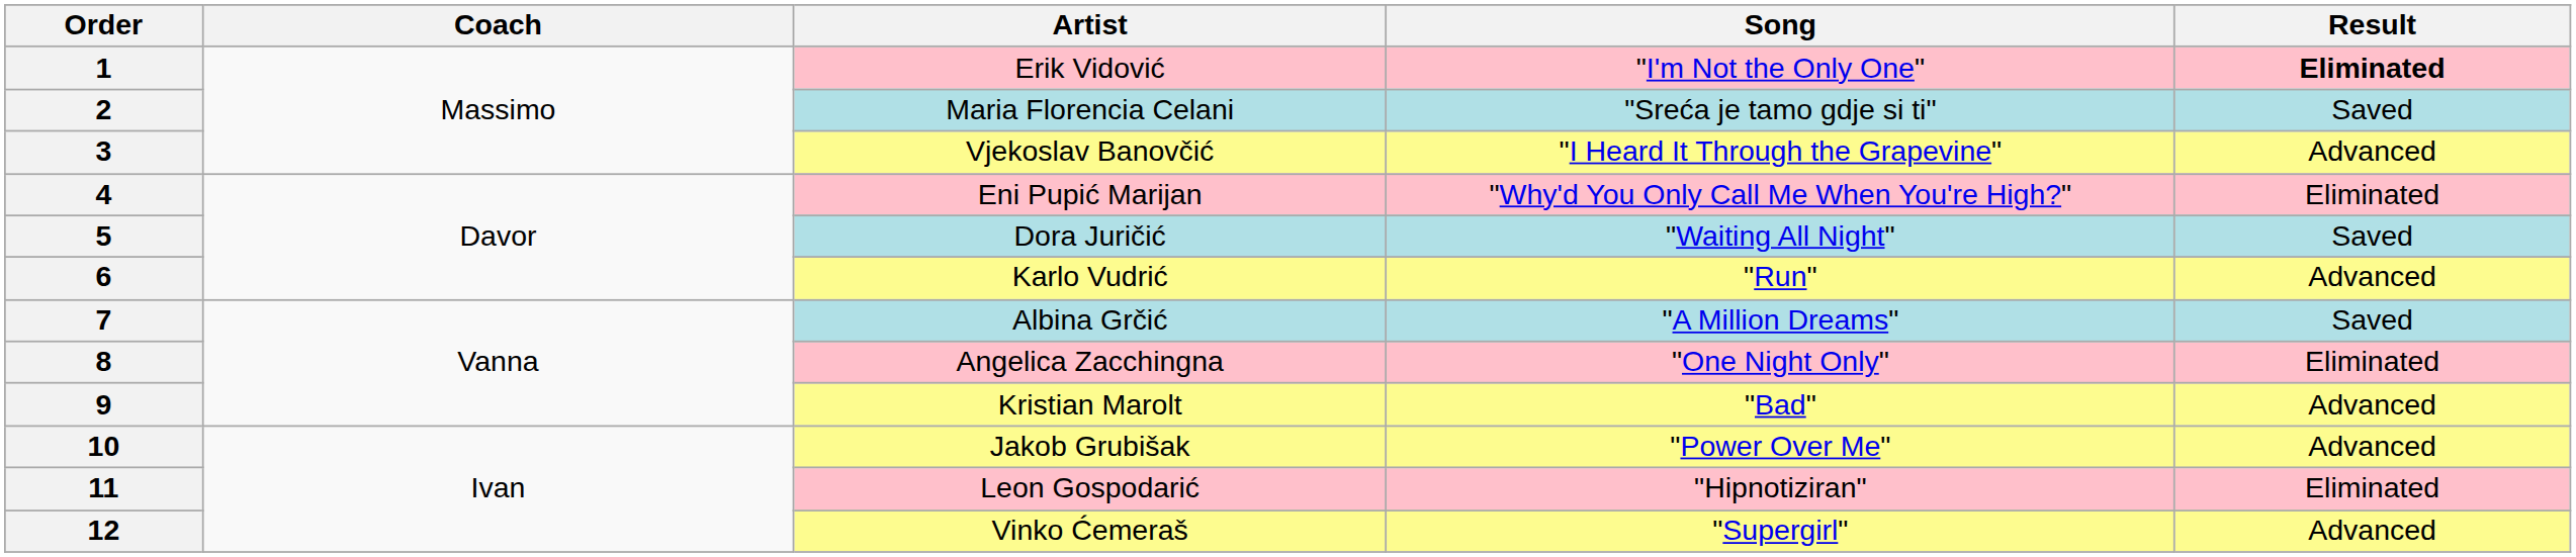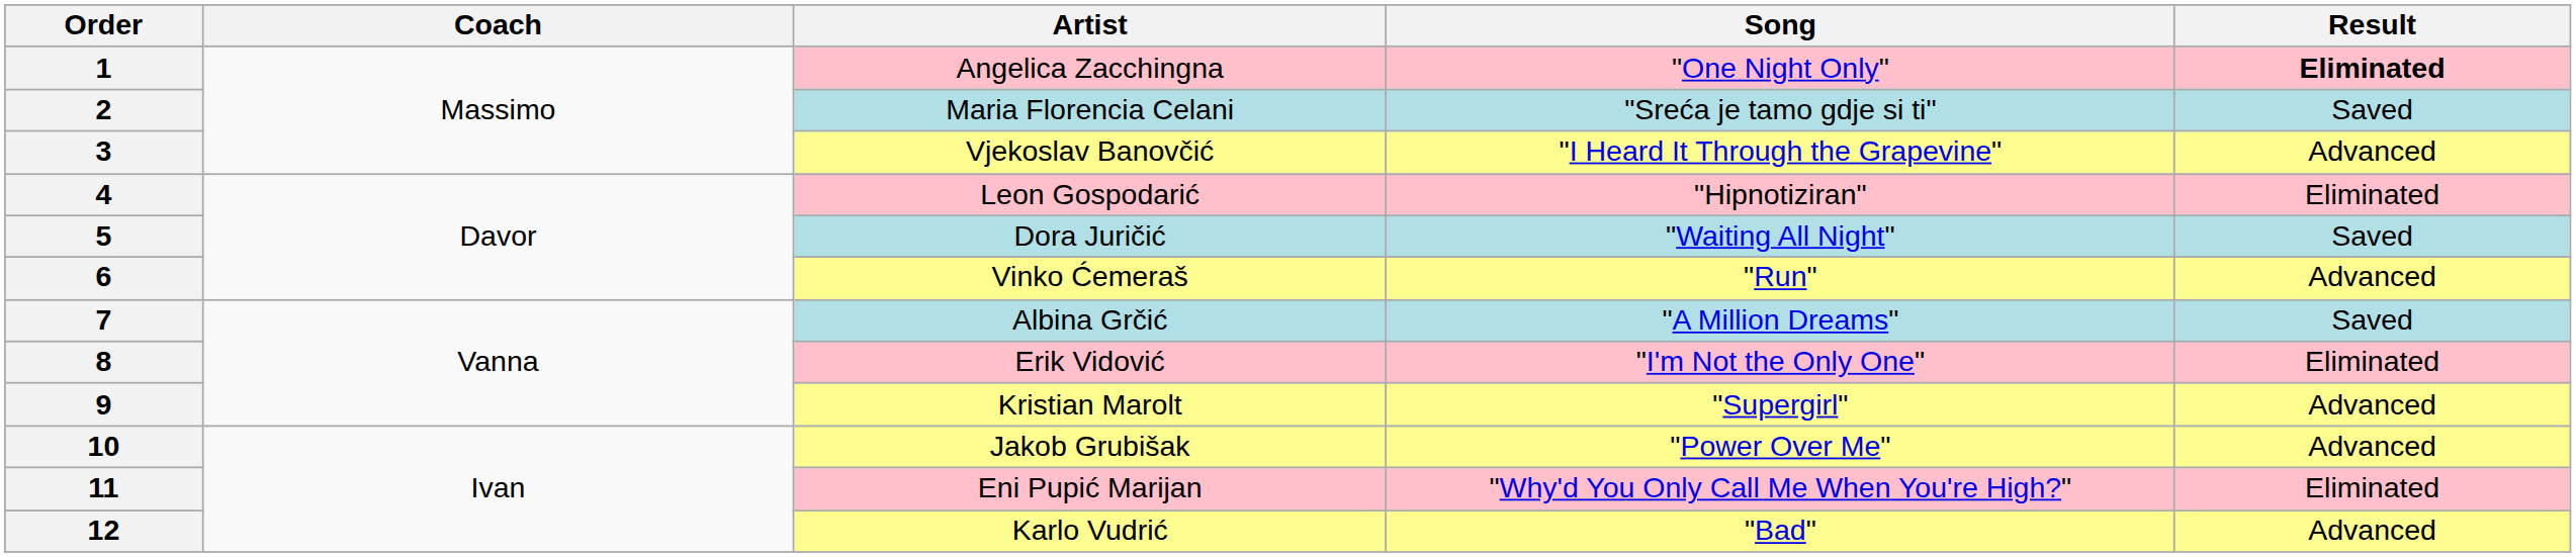 <table class="wikitable" style="text-align:center; line-height:16px; width:90%;">
 <tr>
 <th scope="col" width="05%">Order</th>
 <th scope="col" width="15%">Coach</th>
 <th scope="col" width="15%">Artist</th>
 <th scope="col" width="20%">Song</th>
 <th scope="col" width="10%">Result</th>
 </tr>
 <tr>
 <th>1</th>
 <td rowspan="3">Massimo</td>
-<td style="background:pink;">Erik Vidović</td>
-<td style="background:pink;">"<a href='#'>I'm Not the Only One</a>"</td>
+<td style="background:pink;">Angelica Zacchingna</td>
+<td style="background:pink;">"<a href='#'>One Night Only</a>"</td>
 <td style="background:pink;"><strong>Eliminated</strong></td>
 </tr>
 <tr>
 <th>2</th>
 <td style="background:#b0e0e6;">Maria Florencia Celani</td>
 <td style="background:#b0e0e6;">"Sreća je tamo gdje si ti"</td>
 <td style="background:#b0e0e6;">Saved</td>
 </tr>
 <tr>
 <th>3</th>
 <td style="background:#fdfc8f;">Vjekoslav Banovčić</td>
 <td style="background:#fdfc8f;">"<a href='#'>I Heard It Through the Grapevine</a>"</td>
 <td style="background:#fdfc8f;">Advanced</td>
 </tr>
 <tr>
 <th>4</th>
 <td rowspan="3">Davor</td>
-<td style="background:pink;">Eni Pupić Marijan</td>
-<td style="background:pink;">"<a href='#'>Why'd You Only Call Me When You're High?</a>"</td>
+<td style="background:pink;">Leon Gospodarić</td>
+<td style="background:pink;">"Hipnotiziran"</td>
 <td style="background:pink;">Eliminated</td>
 </tr>
 <tr>
 <th>5</th>
 <td style="background:#b0e0e6;">Dora Juričić</td>
 <td style="background:#b0e0e6;">"<a href='#'>Waiting All Night</a>"</td>
 <td style="background:#b0e0e6;">Saved</td>
 </tr>
 <tr>
 <th>6</th>
-<td style="background:#fdfc8f;">Karlo Vudrić</td>
+<td style="background:#fdfc8f;">Vinko Ćemeraš</td>
 <td style="background:#fdfc8f;">"<a href='#'>Run</a>"</td>
 <td style="background:#fdfc8f;">Advanced</td>
 </tr>
 <tr>
 <th>7</th>
 <td rowspan="3">Vanna</td>
 <td style="background:#b0e0e6;">Albina Grčić</td>
 <td style="background:#b0e0e6;">"<a href='#'>A Million Dreams</a>"</td>
 <td style="background:#b0e0e6;">Saved</td>
 </tr>
 <tr>
 <th>8</th>
-<td style="background:pink;">Angelica Zacchingna</td>
-<td style="background:pink;">"<a href='#'>One Night Only</a>"</td>
+<td style="background:pink;">Erik Vidović</td>
+<td style="background:pink;">"<a href='#'>I'm Not the Only One</a>"</td>
 <td style="background:pink;">Eliminated</td>
 </tr>
 <tr>
 <th>9</th>
 <td style="background:#fdfc8f;">Kristian Marolt</td>
-<td style="background:#fdfc8f;">"<a href='#'>Bad</a>"</td>
+<td style="background:#fdfc8f;">"<a href='#'>Supergirl</a>"</td>
 <td style="background:#fdfc8f;">Advanced</td>
 </tr>
 <tr>
 <th>10</th>
 <td rowspan="3">Ivan</td>
 <td style="background:#fdfc8f;">Jakob Grubišak</td>
 <td style="background:#fdfc8f;">"<a href='#'>Power Over Me</a>"</td>
 <td style="background:#fdfc8f;">Advanced</td>
 </tr>
 <tr>
 <th>11</th>
-<td style="background:pink;">Leon Gospodarić</td>
-<td style="background:pink;">"Hipnotiziran"</td>
+<td style="background:pink;">Eni Pupić Marijan</td>
+<td style="background:pink;">"<a href='#'>Why'd You Only Call Me When You're High?</a>"</td>
 <td style="background:pink;">Eliminated</td>
 </tr>
 <tr>
 <th>12</th>
-<td style="background:#fdfc8f;">Vinko Ćemeraš</td>
-<td style="background:#fdfc8f;">"<a href='#'>Supergirl</a>"</td>
+<td style="background:#fdfc8f;">Karlo Vudrić</td>
+<td style="background:#fdfc8f;">"<a href='#'>Bad</a>"</td>
 <td style="background:#fdfc8f;">Advanced</td>
 </tr>
 </table>
